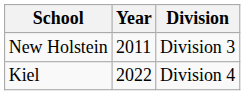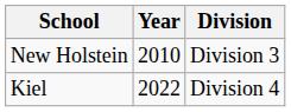 <table class="wikitable">
 <tr>
 <th>School</th>
 <th>Year</th>
 <th>Division</th>
 </tr>
 <tr>
 <td>New Holstein</td>
-<td>2011</td>
+<td>2010</td>
 <td>Division 3</td>
 </tr>
 <tr>
 <td>Kiel</td>
 <td>2022</td>
 <td>Division 4</td>
 </tr>
 </table>
